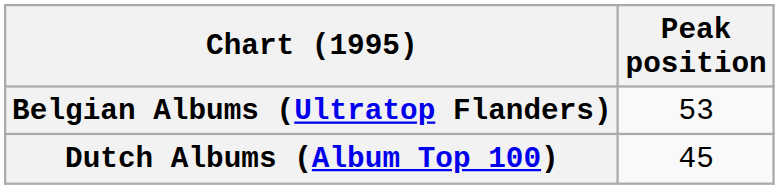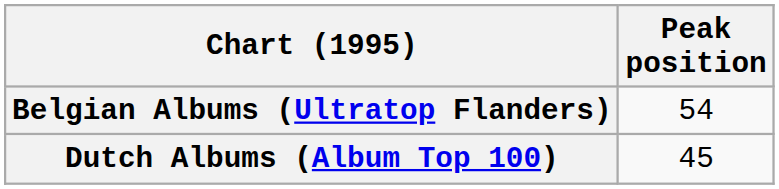 <table class="wikitable sortable plainrowheaders" style="text-align:center">
 <tr>
 <th scope="col">Chart (1995)</th>
 <th scope="col">Peak<br>position</th>
 </tr>
 <tr>
 <th scope="row">Belgian Albums (<a href='#'>Ultratop</a> Flanders)</th>
-<td align="center">53</td>
+<td align="center">54</td>
 </tr>
 <tr>
 <th scope="row">Dutch Albums (<a href='#'>Album Top 100</a>)</th>
 <td align="center">45</td>
 </tr>
 </table>
